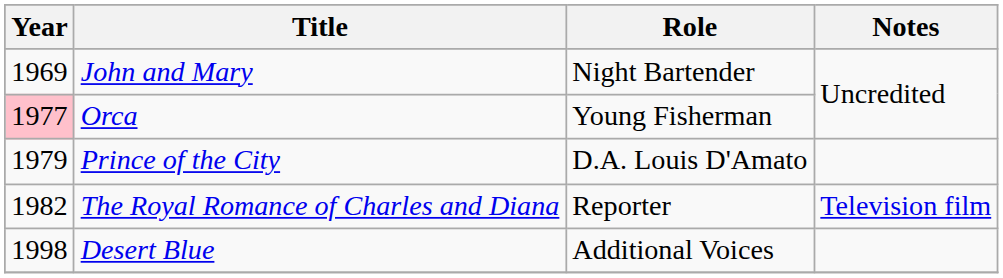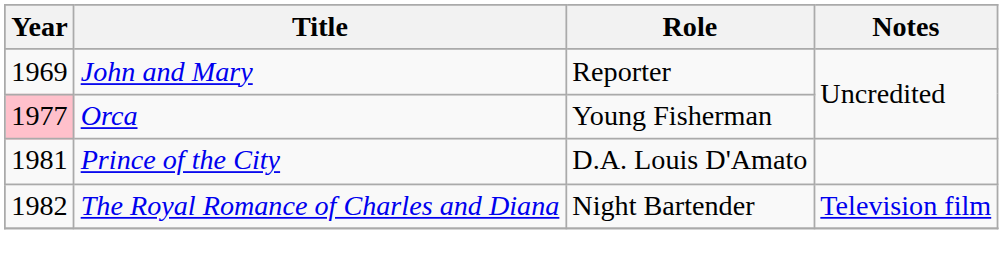 <table class="wikitable sortable plainrowheaders" style="white-space:nowrap">
 <tr>
 <th>Year</th>
 <th>Title</th>
 <th>Role</th>
 <th>Notes</th>
 </tr>
 <tr>
 <td>1969</td>
 <td><em><a href='#'>John and Mary</a></em></td>
-<td>Night Bartender</td>
+<td>Reporter</td>
 <td rowspan=2>Uncredited</td>
 </tr>
 <tr>
 <td style="background: pink;">1977</td>
 <td><em><a href='#'>Orca</a></em></td>
 <td>Young Fisherman</td>
 </tr>
 <tr>
-<td>1979</td>
+<td>1981</td>
 <td><em><a href='#'>Prince of the City</a></em></td>
 <td>D.A. Louis D'Amato</td>
 <td></td>
 </tr>
 <tr>
 <td>1982</td>
 <td><em><a href='#'>The Royal Romance of Charles and Diana</a></em></td>
-<td>Reporter</td>
+<td>Night Bartender</td>
 <td><a href='#'>Television film</a></td>
-</tr>
-<tr>
-<td>1998</td>
-<td><em><a href='#'>Desert Blue</a></em></td>
-<td>Additional Voices</td>
-<td></td>
 </tr>
 <tr>
 </tr>
 </table>
